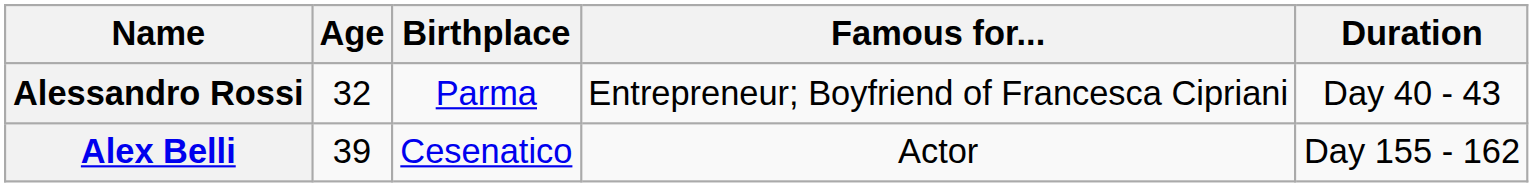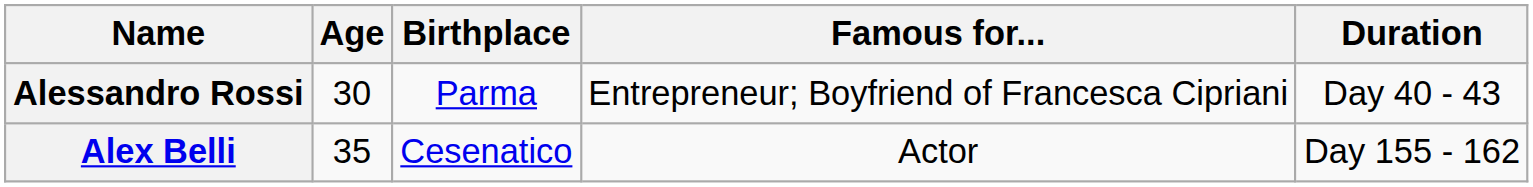 <table class="wikitable sortable" style="text-align:center; line-height:20px; width:auto;">
 <tr>
 <th>Name</th>
 <th>Age</th>
 <th>Birthplace</th>
 <th>Famous for...</th>
 <th>Duration</th>
 </tr>
 <tr>
 <th>Alessandro Rossi</th>
-<td>32</td>
+<td>30</td>
 <td><a href='#'>Parma</a></td>
 <td>Entrepreneur; Boyfriend of Francesca Cipriani</td>
 <td>Day 40 - 43</td>
 </tr>
 <tr>
 <th><a href='#'>Alex Belli</a></th>
-<td>39</td>
+<td>35</td>
 <td><a href='#'>Cesenatico</a></td>
 <td>Actor</td>
 <td>Day 155 - 162</td>
 </tr>
 </table>
